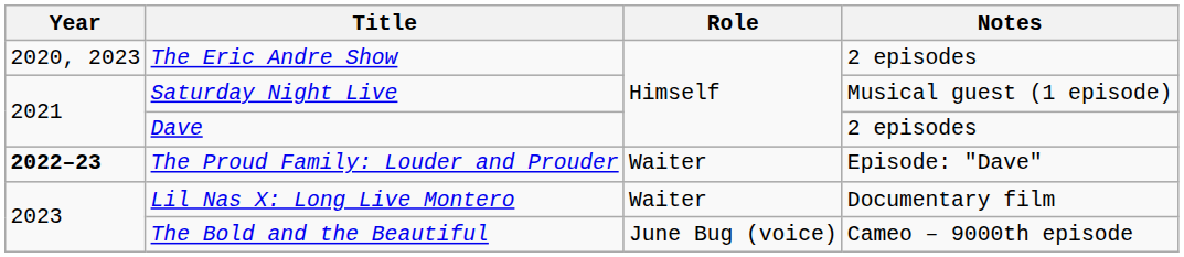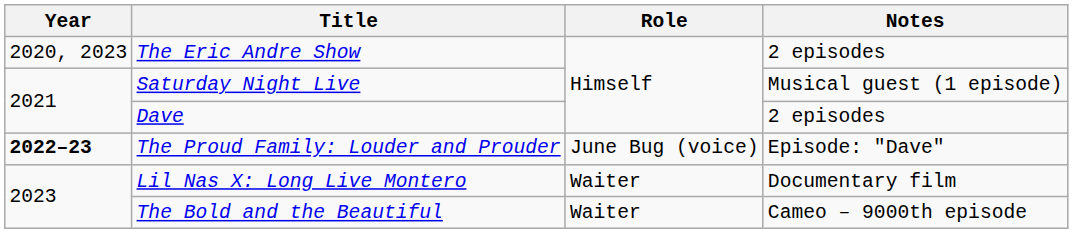 <table class="wikitable sortable">
 <tr>
 <th scope="col">Year</th>
 <th scope="col">Title</th>
 <th scope="col">Role</th>
 <th scope="col">Notes</th>
 </tr>
 <tr>
 <td>2020, 2023</td>
 <td scope="row"><em><a href='#'>The Eric Andre Show</a></em></td>
 <td rowspan="3">Himself</td>
 <td>2 episodes</td>
 </tr>
 <tr>
 <td rowspan="2">2021</td>
 <td scope="row"><em><a href='#'>Saturday Night Live</a></em></td>
 <td>Musical guest (1 episode)</td>
 </tr>
 <tr>
 <td scope="row"><em><a href='#'>Dave</a></em></td>
 <td>2 episodes</td>
 </tr>
 <tr>
 <td><strong>2022–23</strong></td>
 <td scope="row"><em><a href='#'>The Proud Family: Louder and Prouder</a></em></td>
-<td>Waiter</td>
+<td>June Bug (voice)</td>
 <td>Episode: "Dave"</td>
 </tr>
 <tr>
 <td rowspan="2">2023</td>
 <td scope="row"><em><a href='#'>Lil Nas X: Long Live Montero</a></em></td>
 <td>Waiter</td>
 <td>Documentary film</td>
 </tr>
 <tr>
 <td scope="row"><em><a href='#'>The Bold and the Beautiful</a></em></td>
-<td>June Bug (voice)</td>
+<td>Waiter</td>
 <td>Cameo – 9000th episode</td>
 </tr>
 </table>
